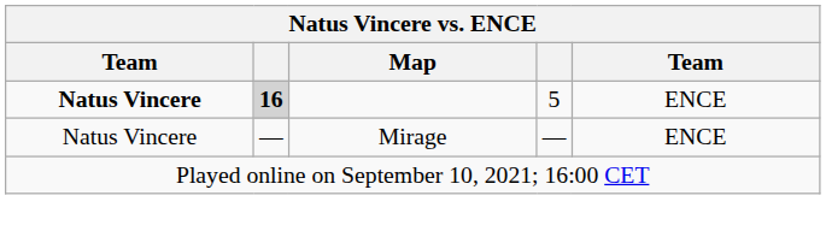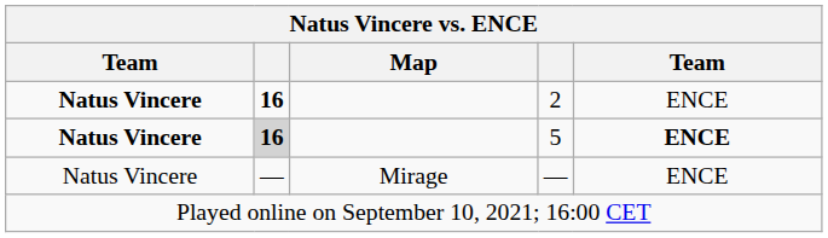 <table class="wikitable plainrowheaders" style="text-align:center;">
 <tr>
 <th scope="col" colspan="5">Natus Vincere vs. ENCE</th>
 </tr>
 <tr>
 <th scope="col" style="width:10em;">Team</th>
 <th scope="col"></th>
 <th scope="col" style="width:10em;">Map</th>
 <th scope="col"></th>
 <th scope="col" style="width:10em;">Team</th>
 </tr>
 <tr>
 <td><strong>Natus Vincere</strong></td>
+<td><strong>16</strong></td>
+<td></td>
+<td>2</td>
+<td>ENCE</td>
+</tr>
+<tr>
+<td><strong>Natus Vincere</strong></td>
 <td style="background: lightgrey;"><strong>16</strong></td>
 <td></td>
 <td>5</td>
-<td>ENCE</td>
+<td><strong>ENCE</strong></td>
 </tr>
 <tr>
 <td>Natus Vincere</td>
 <td>—</td>
 <td>Mirage</td>
 <td>—</td>
 <td>ENCE</td>
 </tr>
 <tr>
 <td colspan="5">Played online on September 10, 2021; 16:00 <a href='#'>CET</a></td>
 </tr>
 </table>
